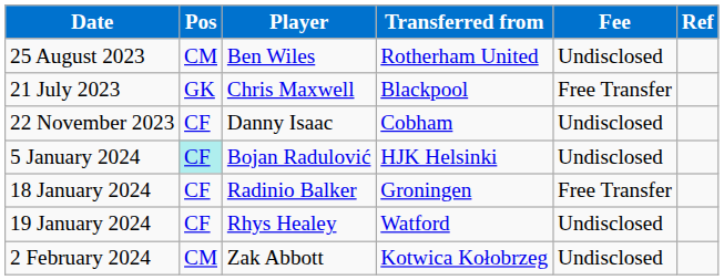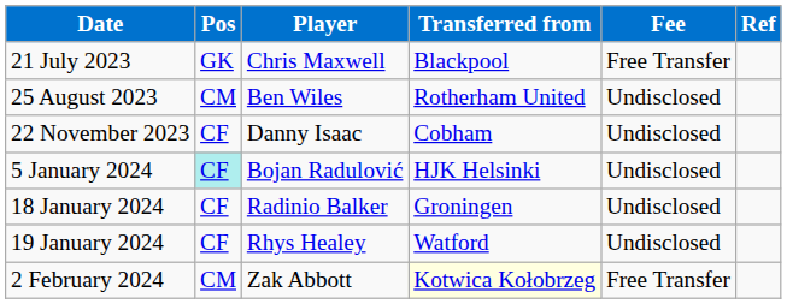 <table class="wikitable plainrowheaders sortable">
 <tr>
 <th style="background:#0072ce; color:#ffffff;">Date</th>
 <th style="background:#0072ce; color:#ffffff;">Pos</th>
 <th style="background:#0072ce; color:#ffffff;">Player</th>
 <th style="background:#0072ce; color:#ffffff;">Transferred from</th>
 <th style="background:#0072ce; color:#ffffff;">Fee</th>
 <th style="background:#0072ce; color:#ffffff;">Ref</th>
 </tr>
 <tr>
+<td>21 July 2023</td>
+<td><a href='#'>GK</a></td>
+<td> <a href='#'>Chris Maxwell</a></td>
+<td> <a href='#'>Blackpool</a></td>
+<td>Free Transfer</td>
+<td></td>
+</tr>
+<tr>
 <td>25 August 2023</td>
 <td><a href='#'>CM</a></td>
 <td> <a href='#'>Ben Wiles</a></td>
 <td> <a href='#'>Rotherham United</a></td>
 <td>Undisclosed</td>
-<td></td>
-</tr>
-<tr>
-<td>21 July 2023</td>
-<td><a href='#'>GK</a></td>
-<td> <a href='#'>Chris Maxwell</a></td>
-<td> <a href='#'>Blackpool</a></td>
-<td>Free Transfer</td>
 <td></td>
 </tr>
 <tr>
 <td>22 November 2023</td>
 <td><a href='#'>CF</a></td>
 <td> Danny Isaac</td>
 <td> <a href='#'>Cobham</a></td>
 <td>Undisclosed</td>
 <td></td>
 </tr>
 <tr>
 <td>5 January 2024</td>
 <td style="background: paleturquoise;"><a href='#'>CF</a></td>
 <td> <a href='#'>Bojan Radulović</a></td>
 <td> <a href='#'>HJK Helsinki</a></td>
 <td>Undisclosed</td>
 <td></td>
 </tr>
 <tr>
 <td>18 January 2024</td>
 <td><a href='#'>CF</a></td>
 <td> <a href='#'>Radinio Balker</a></td>
 <td> <a href='#'>Groningen</a></td>
-<td>Free Transfer</td>
+<td>Undisclosed</td>
 <td></td>
 </tr>
 <tr>
 <td>19 January 2024</td>
 <td><a href='#'>CF</a></td>
 <td> <a href='#'>Rhys Healey</a></td>
 <td> <a href='#'>Watford</a></td>
 <td>Undisclosed</td>
 <td></td>
 </tr>
 <tr>
 <td>2 February 2024</td>
 <td><a href='#'>CM</a></td>
 <td> Zak Abbott</td>
-<td> <a href='#'>Kotwica Kołobrzeg</a></td>
-<td>Undisclosed</td>
+<td style="background: lightyellow;"> <a href='#'>Kotwica Kołobrzeg</a></td>
+<td>Free Transfer</td>
 <td></td>
 </tr>
 </table>
